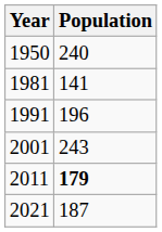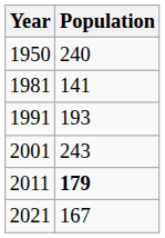 <table class=wikitable>
 <tr>
 <th>Year</th>
 <th>Population</th>
 </tr>
 <tr>
 <td>1950</td>
 <td>240</td>
 </tr>
 <tr>
 <td>1981</td>
 <td>141</td>
 </tr>
 <tr>
 <td>1991</td>
-<td>196</td>
+<td>193</td>
 </tr>
 <tr>
 <td>2001</td>
 <td>243</td>
 </tr>
 <tr>
 <td>2011</td>
 <td><strong>179</strong></td>
 </tr>
 <tr>
 <td>2021</td>
-<td>187</td>
+<td>167</td>
 </tr>
 </table>
